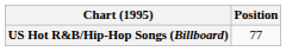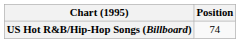 <table class="wikitable plainrowheaders" style="text-align:center">
 <tr>
 <th scope="col">Chart (1995)</th>
 <th scope="col">Position</th>
 </tr>
 <tr>
 <th scope="row">US Hot R&B/Hip-Hop Songs (<em>Billboard</em>)</th>
-<td>77</td>
+<td>74</td>
 </tr>
 </table>
